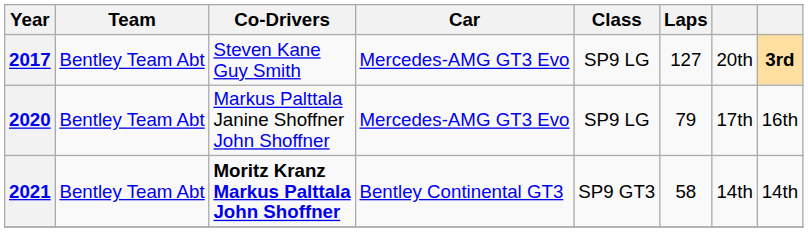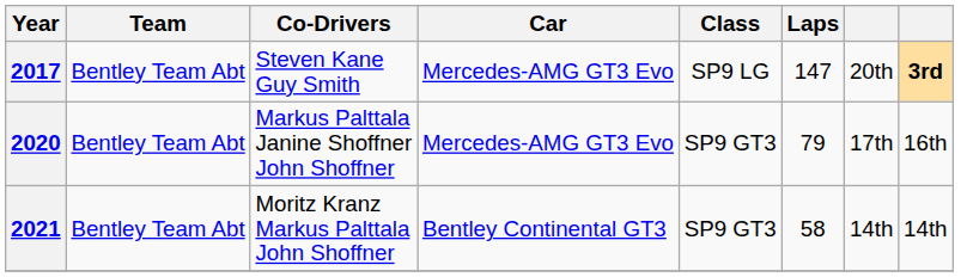 <table class="wikitable" style="text-align:center; font-size:90%">
 <tr>
 <th>Year</th>
 <th>Team</th>
 <th>Co-Drivers</th>
 <th>Car</th>
 <th>Class</th>
 <th>Laps</th>
 <th></th>
 <th></th>
 </tr>
 <tr>
 <th><a href='#'>2017</a></th>
 <td align="left"> <a href='#'>Bentley Team Abt</a></td>
 <td align="left"> <a href='#'>Steven Kane</a><br> <a href='#'>Guy Smith</a></td>
 <td align="left"><a href='#'>Mercedes-AMG GT3 Evo</a></td>
 <td>SP9 LG</td>
-<td>127</td>
+<td>147</td>
 <td>20th</td>
 <th style="background:#FFDF9F;">3rd</th>
 </tr>
 <tr>
 <th><a href='#'>2020</a></th>
 <td align="left"> <a href='#'>Bentley Team Abt</a></td>
 <td align="left"> <a href='#'>Markus Palttala</a><br> Janine Shoffner<br> <a href='#'>John Shoffner</a></td>
 <td align="left"><a href='#'>Mercedes-AMG GT3 Evo</a></td>
-<td>SP9 LG</td>
+<td>SP9 GT3</td>
 <td>79</td>
 <td>17th</td>
 <td>16th</td>
 </tr>
 <tr>
 <th><a href='#'>2021</a></th>
 <td align="left"> <a href='#'>Bentley Team Abt</a></td>
-<td align="left"><strong> Moritz Kranz<br> <a href='#'>Markus Palttala</a><br> <a href='#'>John Shoffner</a></strong></td>
+<td align="left"> Moritz Kranz<br> <a href='#'>Markus Palttala</a><br> <a href='#'>John Shoffner</a></td>
 <td align="left"><a href='#'>Bentley Continental GT3</a></td>
 <td>SP9 GT3</td>
 <td>58</td>
 <td>14th</td>
 <td>14th</td>
 </tr>
 <tr>
 </tr>
 </table>
